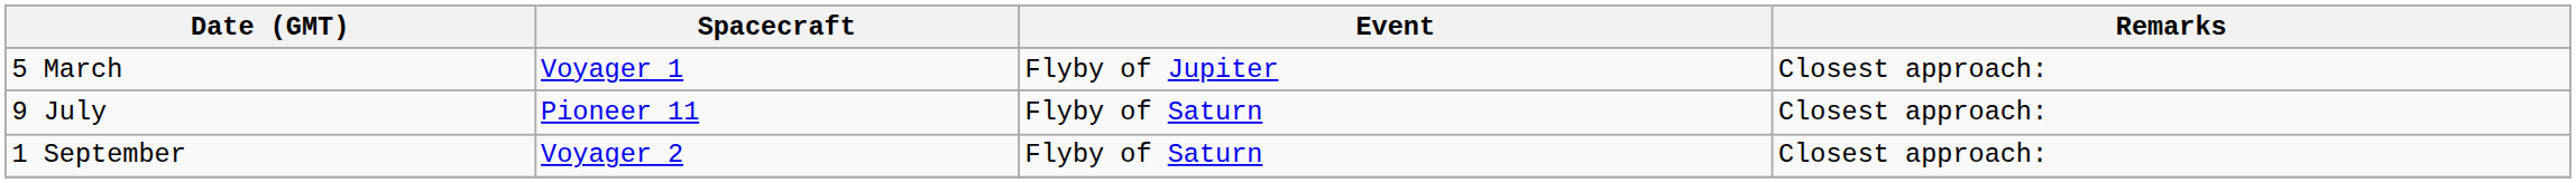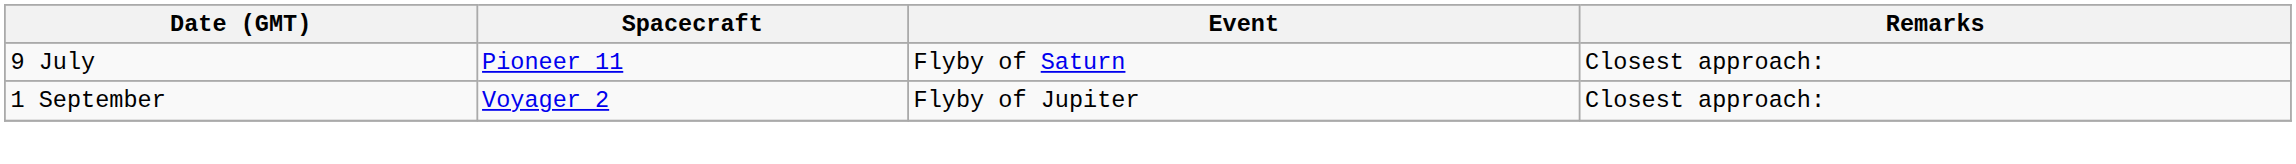 <table class=wikitable width="100%">
 <tr>
 <th>Date (GMT)</th>
 <th>Spacecraft</th>
 <th>Event</th>
 <th>Remarks</th>
-</tr>
-<tr>
-<td>5 March</td>
-<td><a href='#'>Voyager 1</a></td>
-<td>Flyby of <a href='#'>Jupiter</a></td>
-<td>Closest approach: </td>
 </tr>
 <tr>
 <td>9 July</td>
 <td><a href='#'>Pioneer 11</a></td>
 <td>Flyby of <a href='#'>Saturn</a></td>
 <td>Closest approach: </td>
 </tr>
 <tr>
 <td>1 September</td>
 <td><a href='#'>Voyager 2</a></td>
-<td>Flyby of <a href='#'>Saturn</a></td>
+<td>Flyby of Jupiter</td>
 <td>Closest approach: </td>
 </tr>
 <tr>
 </tr>
 </table>
